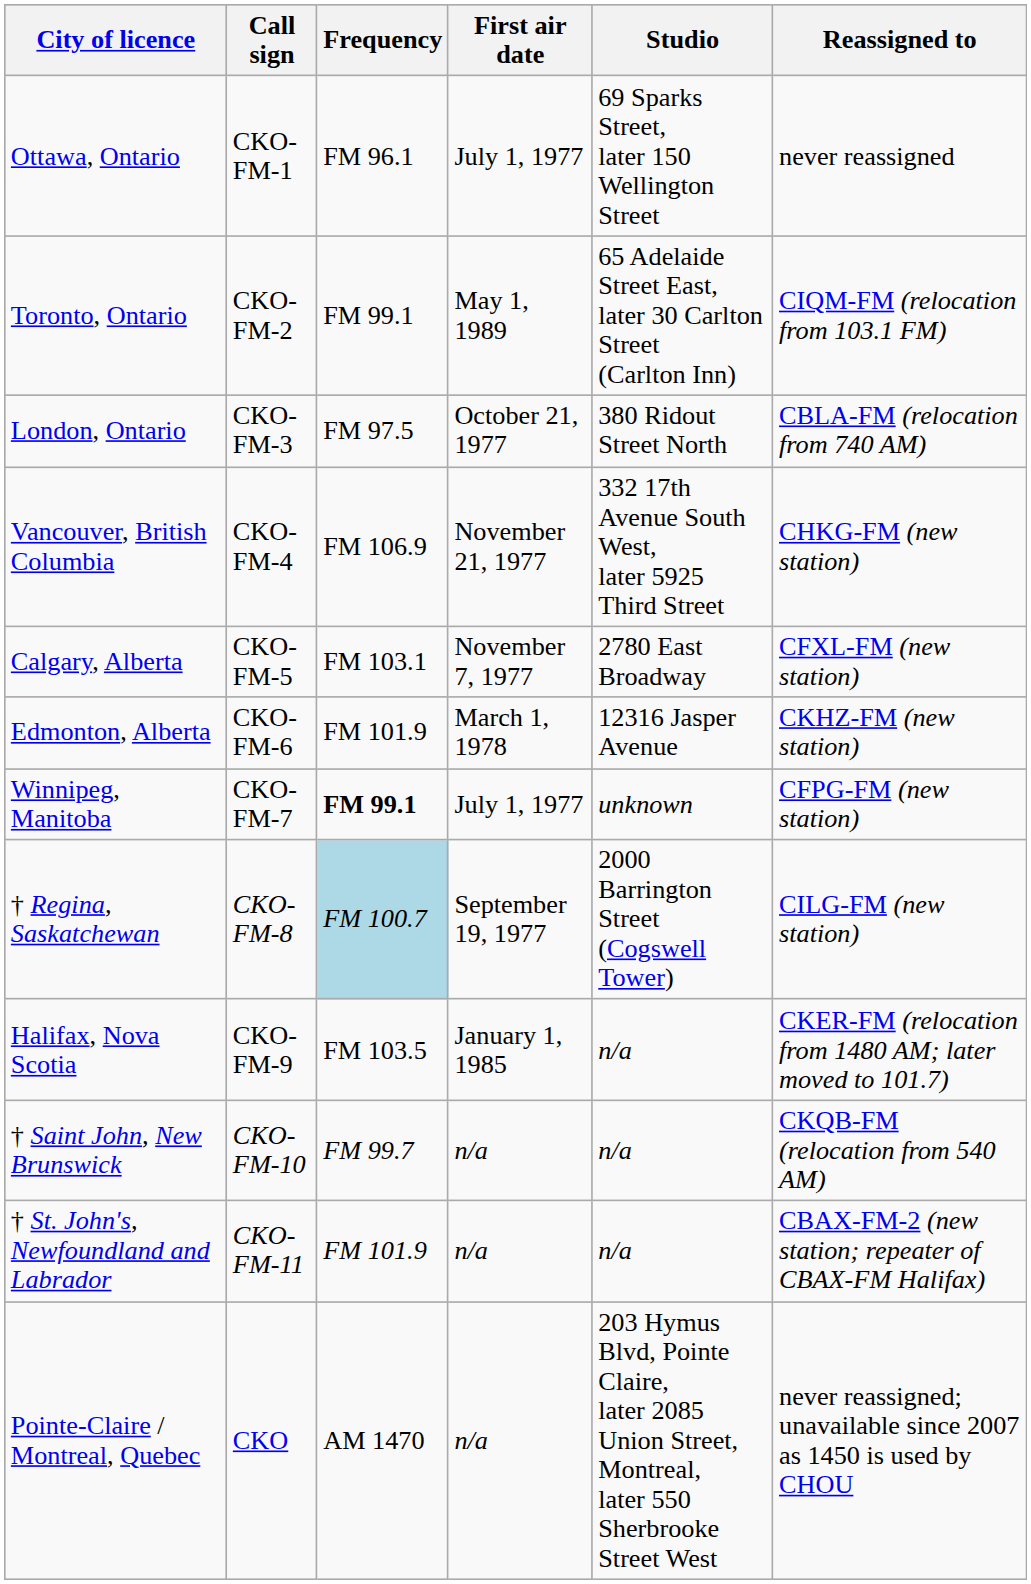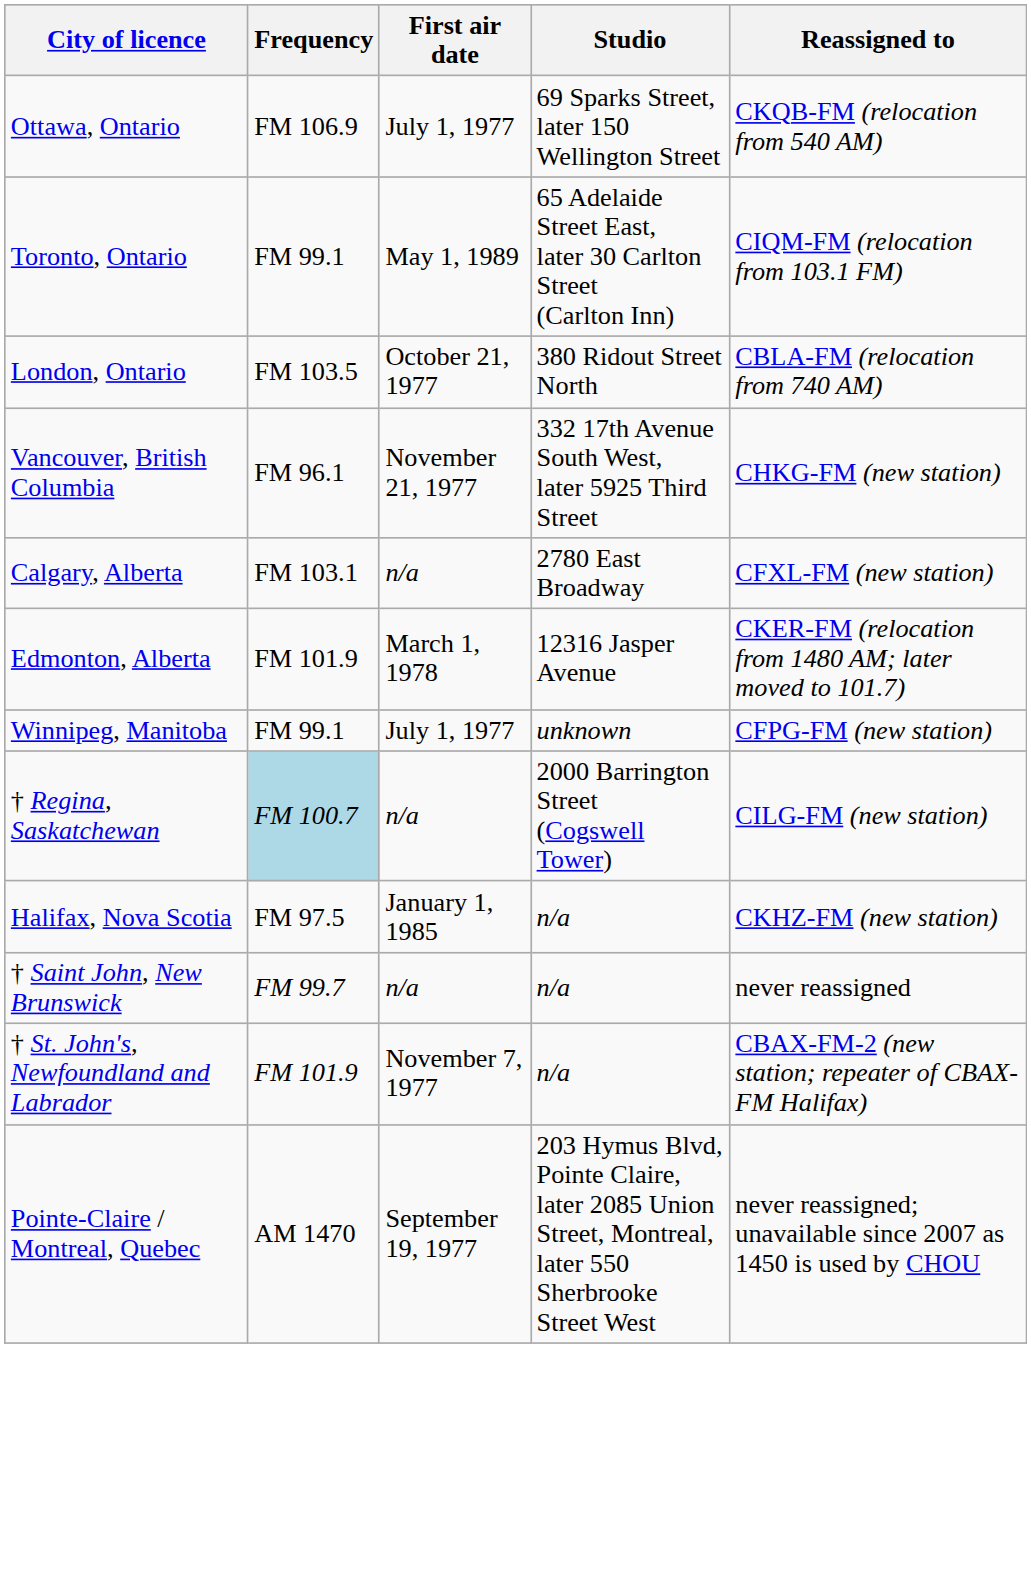 <table class="wikitable sortable" width="100%">
 <tr>
 <th><a href='#'>City of licence</a></th>
-<th>Call sign</th>
 <th>Frequency</th>
 <th>First air date</th>
 <th>Studio</th>
 <th>Reassigned to</th>
 </tr>
 <tr>
 <td><a href='#'>Ottawa</a>, <a href='#'>Ontario</a></td>
-<td>CKO-FM-1</td>
-<td data-sort-value=096100>FM 96.1</td>
+<td data-sort-value=106900>FM 106.9</td>
 <td>July 1, 1977</td>
 <td>69 Sparks Street,<br>later 150 Wellington Street</td>
-<td>never reassigned</td>
+<td><a href='#'>CKQB-FM</a> <em>(relocation from 540 AM)</em></td>
 </tr>
 <tr>
 <td><a href='#'>Toronto</a>, <a href='#'>Ontario</a></td>
-<td>CKO-FM-2</td>
 <td data-sort-value=099100>FM 99.1</td>
 <td>May 1, 1989</td>
 <td>65 Adelaide Street East,<br>later 30 Carlton Street<br>(Carlton Inn)</td>
 <td><a href='#'>CIQM-FM</a> <em>(relocation from 103.1 FM)</em></td>
 </tr>
 <tr>
 <td><a href='#'>London</a>, <a href='#'>Ontario</a></td>
-<td>CKO-FM-3</td>
-<td data-sort-value=097500>FM 97.5</td>
+<td data-sort-value=103500>FM 103.5</td>
 <td>October 21, 1977</td>
 <td>380 Ridout Street North</td>
 <td><a href='#'>CBLA-FM</a> <em>(relocation from 740 AM)</em></td>
 </tr>
 <tr>
 <td><a href='#'>Vancouver</a>, <a href='#'>British Columbia</a></td>
-<td>CKO-FM-4</td>
-<td data-sort-value=106900>FM 106.9</td>
+<td data-sort-value=096100>FM 96.1</td>
 <td>November 21, 1977</td>
 <td>332 17th Avenue South West,<br>later 5925 Third Street</td>
 <td><a href='#'>CHKG-FM</a> <em>(new station)</em></td>
 </tr>
 <tr>
 <td><a href='#'>Calgary</a>, <a href='#'>Alberta</a></td>
-<td>CKO-FM-5</td>
 <td data-sort-value=103100>FM 103.1</td>
-<td>November 7, 1977</td>
+<td><em>n/a</em></td>
 <td>2780 East Broadway</td>
 <td><a href='#'>CFXL-FM</a> <em>(new station)</em></td>
 </tr>
 <tr>
 <td><a href='#'>Edmonton</a>, <a href='#'>Alberta</a></td>
-<td>CKO-FM-6</td>
 <td data-sort-value=101900>FM 101.9</td>
 <td>March 1, 1978</td>
 <td>12316 Jasper Avenue</td>
-<td><a href='#'>CKHZ-FM</a> <em>(new station)</em></td>
+<td><a href='#'>CKER-FM</a> <em>(relocation from 1480 AM; later moved to 101.7)</em></td>
 </tr>
 <tr>
 <td><a href='#'>Winnipeg</a>, <a href='#'>Manitoba</a></td>
-<td>CKO-FM-7</td>
-<td data-sort-value=099101><strong>FM 99.1</strong></td>
+<td data-sort-value=099101>FM 99.1</td>
 <td>July 1, 1977</td>
 <td><em>unknown</em></td>
 <td><a href='#'>CFPG-FM</a> <em>(new station)</em></td>
 </tr>
 <tr>
 <td>† <em><a href='#'>Regina</a>, <a href='#'>Saskatchewan</a></em></td>
-<td><em>CKO-FM-8</em></td>
 <td data-sort-value=100700 style="background: lightblue;"><em>FM 100.7</em></td>
-<td>September 19, 1977</td>
+<td><em>n/a</em></td>
 <td>2000 Barrington Street<br>(<a href='#'>Cogswell Tower</a>)</td>
 <td><a href='#'>CILG-FM</a> <em>(new station)</em></td>
 </tr>
 <tr>
 <td><a href='#'>Halifax</a>, <a href='#'>Nova Scotia</a></td>
-<td>CKO-FM-9</td>
-<td data-sort-value=103500>FM 103.5</td>
+<td data-sort-value=097500>FM 97.5</td>
 <td>January 1, 1985</td>
 <td><em>n/a</em></td>
-<td><a href='#'>CKER-FM</a> <em>(relocation from 1480 AM; later moved to 101.7)</em></td>
+<td><a href='#'>CKHZ-FM</a> <em>(new station)</em></td>
 </tr>
 <tr>
 <td>† <em><a href='#'>Saint John</a>, <a href='#'>New Brunswick</a></em></td>
-<td><em>CKO-FM-10</em></td>
 <td data-sort-value=099700><em>FM 99.7</em></td>
 <td><em>n/a</em></td>
 <td><em>n/a</em></td>
-<td><a href='#'>CKQB-FM</a> <em>(relocation from 540 AM)</em></td>
+<td>never reassigned</td>
 </tr>
 <tr>
 <td>† <em><a href='#'>St. John's</a>, <a href='#'>Newfoundland and Labrador</a></em></td>
-<td><em>CKO-FM-11</em></td>
 <td data-sort-value=101901><em>FM 101.9</em></td>
-<td><em>n/a</em></td>
+<td>November 7, 1977</td>
 <td><em>n/a</em></td>
 <td><a href='#'>CBAX-FM-2</a> <em>(new station; repeater of CBAX-FM Halifax)</em></td>
 </tr>
 <tr>
 <td><a href='#'>Pointe-Claire</a> / <a href='#'>Montreal</a>, <a href='#'>Quebec</a></td>
-<td><a href='#'>CKO</a></td>
 <td data-sort-value=001470>AM 1470</td>
-<td><em>n/a</em></td>
+<td>September 19, 1977</td>
 <td>203 Hymus Blvd, Pointe Claire,<br>later  2085 Union Street, Montreal,<br>later 550 Sherbrooke Street West</td>
 <td>never reassigned; unavailable since 2007 as 1450 is used by <a href='#'>CHOU</a></td>
 </tr>
 </table>
